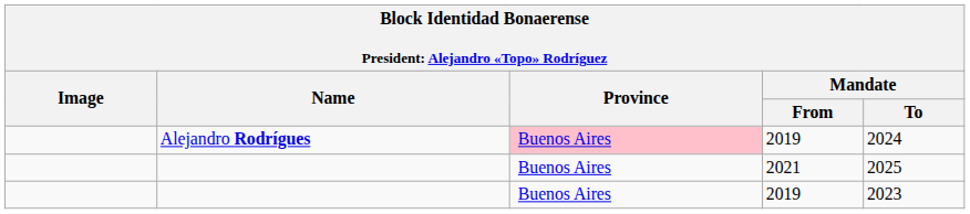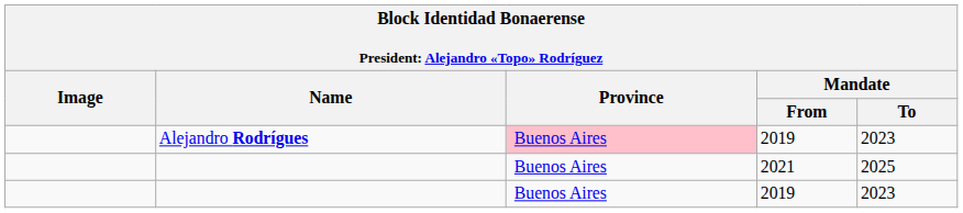 <table class="wikitable sortable" width="70%">
 <tr>
 <th colspan="5">Block Identidad Bonaerense<br><br><small>President: <a href='#'>Alejandro «Topo» Rodríguez</a></small></th>
 </tr>
 <tr>
 <th rowspan="2" width="12%">Image</th>
 <th rowspan="2" width="28%">Name</th>
 <th rowspan="2" width="20%">Province</th>
 <th colspan="2">Mandate</th>
 </tr>
 <tr>
 <th width="8%">From</th>
 <th width="8%">To</th>
 </tr>
 <tr>
 <td></td>
 <td><a href='#'>Alejandro <strong>Rodrígues</strong></a></td>
 <td style="background: pink;"> <a href='#'>Buenos Aires</a></td>
 <td>2019</td>
-<td>2024</td>
+<td>2023</td>
 </tr>
 <tr>
 <td></td>
 <td></td>
 <td> <a href='#'>Buenos Aires</a></td>
 <td>2021</td>
 <td>2025</td>
 </tr>
 <tr>
 <td></td>
 <td></td>
 <td> <a href='#'>Buenos Aires</a></td>
 <td>2019</td>
 <td>2023</td>
 </tr>
 </table>
